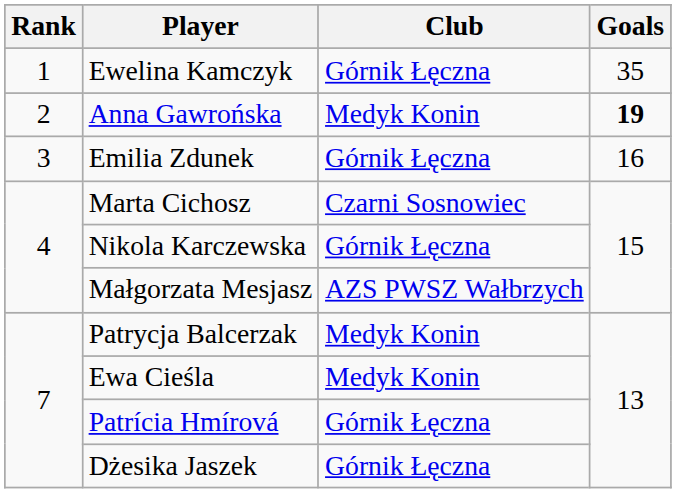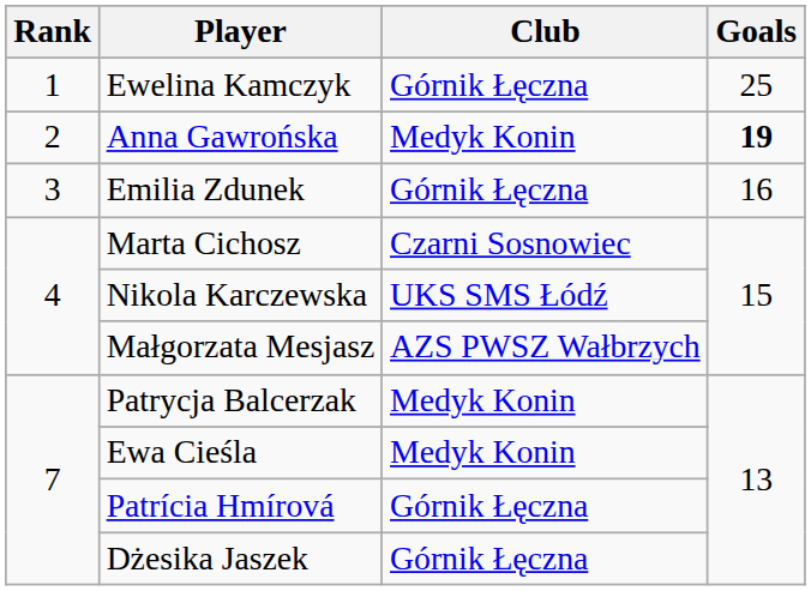 <table class="wikitable" style="text-align:center">
 <tr>
 <th>Rank</th>
 <th>Player</th>
 <th>Club</th>
 <th>Goals</th>
 </tr>
 <tr>
 <td rowspan="1">1</td>
 <td align="left"> Ewelina Kamczyk</td>
 <td align="left"><a href='#'>Górnik Łęczna</a></td>
-<td rowspan="1">35</td>
+<td rowspan="1">25</td>
 </tr>
 <tr>
 <td rowspan="1">2</td>
 <td align="left"> <a href='#'>Anna Gawrońska</a></td>
 <td align="left"><a href='#'>Medyk Konin</a></td>
 <td rowspan="1"><strong>19</strong></td>
 </tr>
 <tr>
 <td rowspan="1">3</td>
 <td align="left"> Emilia Zdunek</td>
 <td align="left"><a href='#'>Górnik Łęczna</a></td>
 <td rowspan="1">16</td>
 </tr>
 <tr>
 <td rowspan="3">4</td>
 <td align="left"> Marta Cichosz</td>
 <td align="left"><a href='#'>Czarni Sosnowiec</a></td>
 <td rowspan="3">15</td>
 </tr>
 <tr>
 <td align="left"> Nikola Karczewska</td>
-<td align="left"><a href='#'>Górnik Łęczna</a></td>
+<td align="left"><a href='#'>UKS SMS Łódź</a></td>
 </tr>
 <tr>
 <td align="left"> Małgorzata Mesjasz</td>
 <td align="left"><a href='#'>AZS PWSZ Wałbrzych</a></td>
 </tr>
 <tr>
 <td rowspan="4">7</td>
 <td align="left"> Patrycja Balcerzak</td>
 <td align="left"><a href='#'>Medyk Konin</a></td>
 <td rowspan="4">13</td>
 </tr>
 <tr>
 <td align="left"> Ewa Cieśla</td>
 <td align="left"><a href='#'>Medyk Konin</a></td>
 </tr>
 <tr>
 <td align="left"> <a href='#'>Patrícia Hmírová</a></td>
 <td align="left"><a href='#'>Górnik Łęczna</a></td>
 </tr>
 <tr>
 <td align="left"> Dżesika Jaszek</td>
 <td align="left"><a href='#'>Górnik Łęczna</a></td>
 </tr>
 </table>
